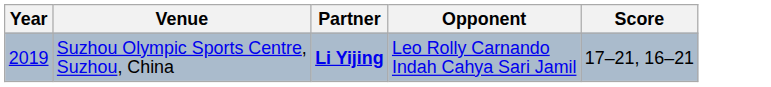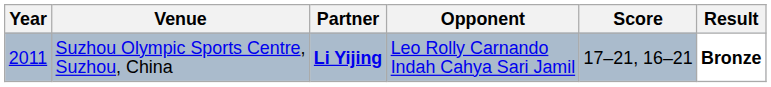 <table class="sortable wikitable" style="font-size: 90%;">
 <tr>
 <th>Year</th>
 <th>Venue</th>
 <th>Partner</th>
 <th>Opponent</th>
 <th>Score</th>
+<th>Result</th>
 </tr>
 <tr style="background:#AABBCC">
-<td align="center"><a href='#'>2019</a></td>
+<td align="center"><a href='#'>2011</a></td>
 <td align="left"><a href='#'>Suzhou Olympic Sports Centre</a>,<br><a href='#'>Suzhou</a>, China</td>
 <td align="left"><strong> <a href='#'>Li Yijing</a></strong></td>
 <td align="left"> <a href='#'>Leo Rolly Carnando</a><br> <a href='#'>Indah Cahya Sari Jamil</a></td>
 <td align="left">17–21, 16–21</td>
+<td style="text-align:left; background:white"> <strong>Bronze</strong></td>
 </tr>
 </table>
